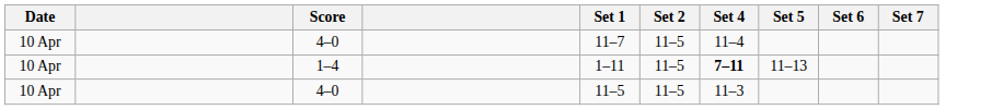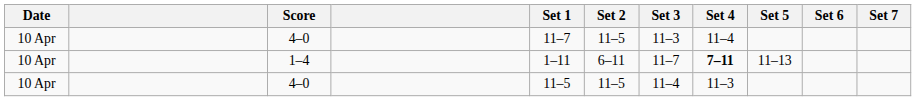 <table class="wikitable" style="text-align: center; font-size:90% ">
 <tr>
 <th width="60">Date</th>
 <th align="right" width="200"></th>
 <th width="60">Score</th>
 <th align="left" width="200"></th>
 <th width="50">Set 1</th>
 <th width="50">Set 2</th>
+<th width="50">Set 3</th>
 <th width="50">Set 4</th>
 <th width="50">Set 5</th>
 <th width="50">Set 6</th>
 <th width="50">Set 7</th>
 </tr>
 <tr>
 <td>10 Apr</td>
 <td align=left><strong></strong></td>
 <td align=center>4–0</td>
 <td align=left></td>
 <td>11–7</td>
 <td>11–5</td>
+<td>11–3</td>
 <td>11–4</td>
 <td></td>
 <td></td>
 <td></td>
 </tr>
 <tr>
 <td>10 Apr</td>
 <td align=left></td>
 <td align=center>1–4</td>
 <td align=left><strong></strong></td>
 <td>1–11</td>
-<td>11–5</td>
+<td>6–11</td>
+<td>11–7</td>
 <td><strong>7–11</strong></td>
 <td>11–13</td>
 <td></td>
 <td></td>
 </tr>
 <tr>
 <td>10 Apr</td>
 <td align=left><strong></strong></td>
 <td align=center>4–0</td>
 <td align=left></td>
 <td>11–5</td>
 <td>11–5</td>
+<td>11–4</td>
 <td>11–3</td>
 <td></td>
 <td></td>
 <td></td>
 </tr>
 </table>
